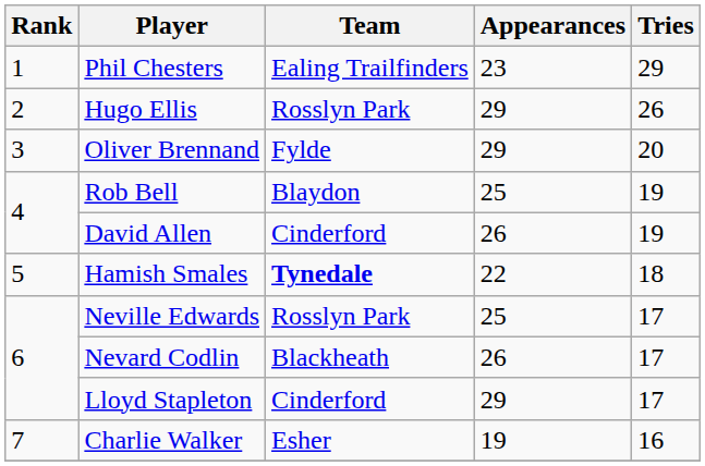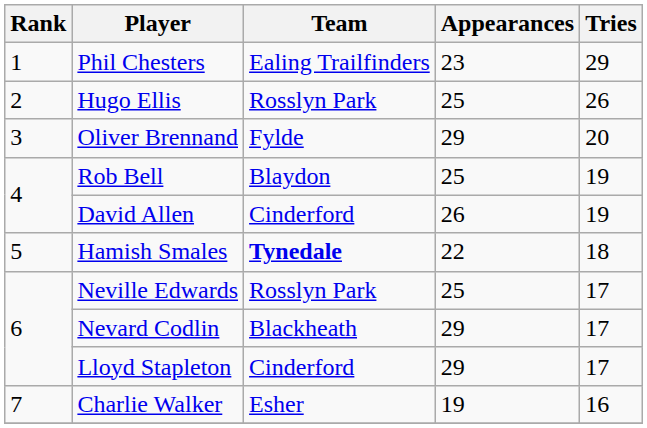 <table class="wikitable">
 <tr>
 <th>Rank</th>
 <th>Player</th>
 <th>Team</th>
 <th>Appearances</th>
 <th>Tries</th>
 </tr>
 <tr>
 <td>1</td>
 <td> <a href='#'>Phil Chesters</a></td>
 <td><a href='#'>Ealing Trailfinders</a></td>
 <td>23</td>
 <td>29</td>
 </tr>
 <tr>
 <td>2</td>
 <td> <a href='#'>Hugo Ellis</a></td>
 <td><a href='#'>Rosslyn Park</a></td>
-<td>29</td>
+<td>25</td>
 <td>26</td>
 </tr>
 <tr>
 <td>3</td>
 <td> <a href='#'>Oliver Brennand</a></td>
 <td><a href='#'>Fylde</a></td>
 <td>29</td>
 <td>20</td>
 </tr>
 <tr>
 <td rowspan=2>4</td>
 <td> <a href='#'>Rob Bell</a></td>
 <td><a href='#'>Blaydon</a></td>
 <td>25</td>
 <td>19</td>
 </tr>
 <tr>
 <td> <a href='#'>David Allen</a></td>
 <td><a href='#'>Cinderford</a></td>
 <td>26</td>
 <td>19</td>
 </tr>
 <tr>
 <td>5</td>
 <td> <a href='#'>Hamish Smales</a></td>
 <td><strong><a href='#'>Tynedale</a></strong></td>
 <td>22</td>
 <td>18</td>
 </tr>
 <tr>
 <td rowspan=3>6</td>
 <td> <a href='#'>Neville Edwards</a></td>
 <td><a href='#'>Rosslyn Park</a></td>
 <td>25</td>
 <td>17</td>
 </tr>
 <tr>
 <td> <a href='#'>Nevard Codlin</a></td>
 <td><a href='#'>Blackheath</a></td>
-<td>26</td>
+<td>29</td>
 <td>17</td>
 </tr>
 <tr>
 <td> <a href='#'>Lloyd Stapleton</a></td>
 <td><a href='#'>Cinderford</a></td>
 <td>29</td>
 <td>17</td>
 </tr>
 <tr>
 <td>7</td>
 <td> <a href='#'>Charlie Walker</a></td>
 <td><a href='#'>Esher</a></td>
 <td>19</td>
 <td>16</td>
 </tr>
 <tr>
 </tr>
 </table>
